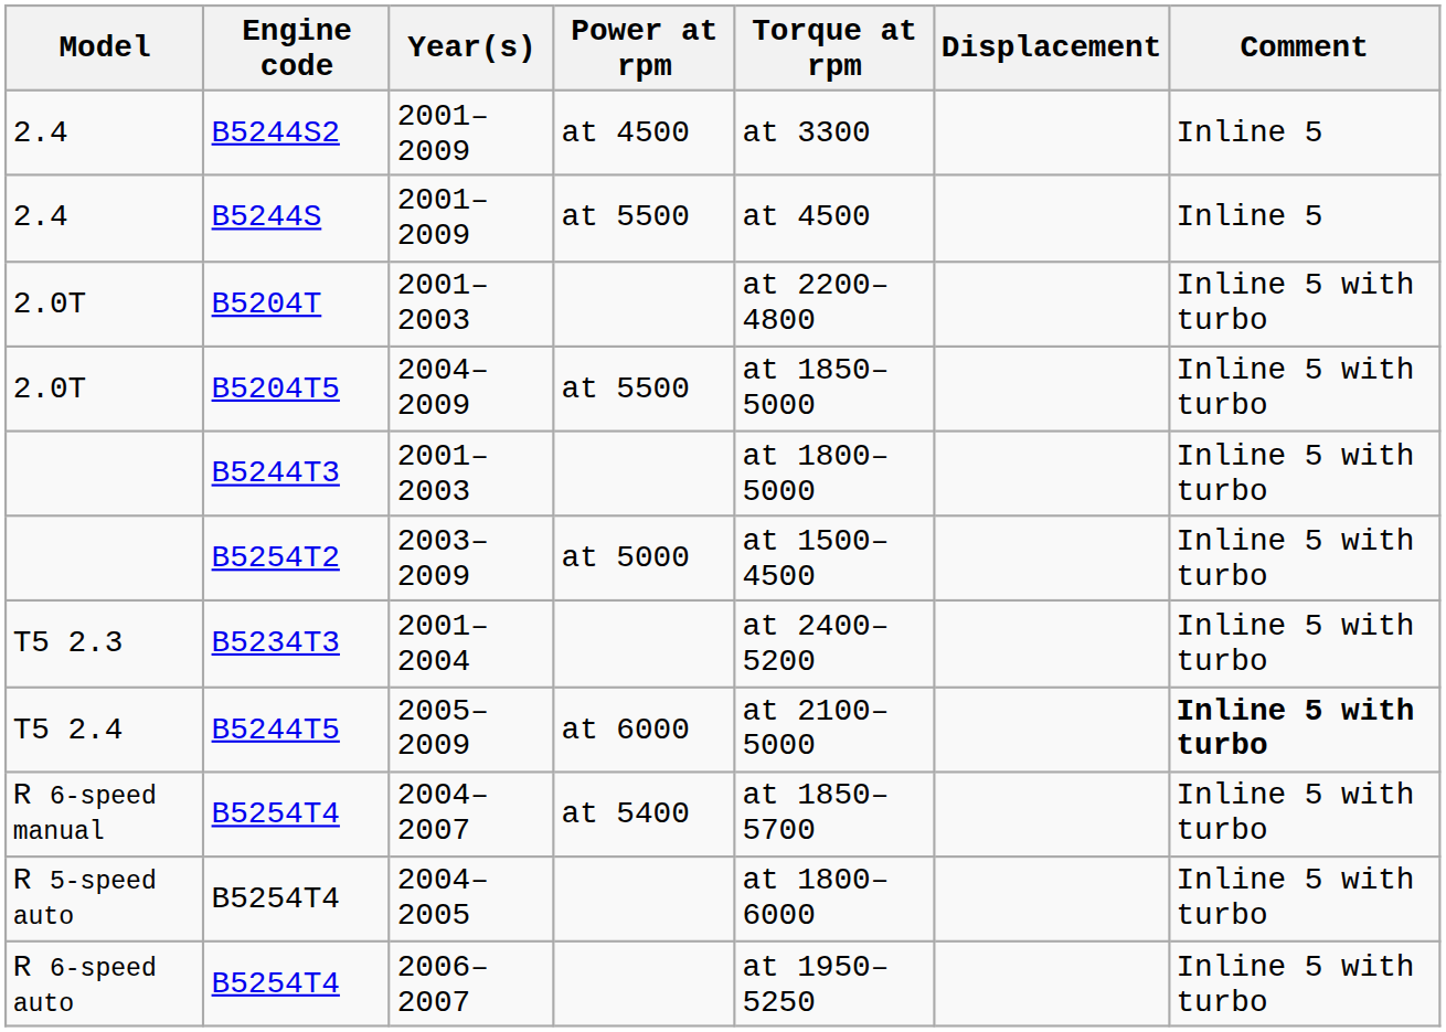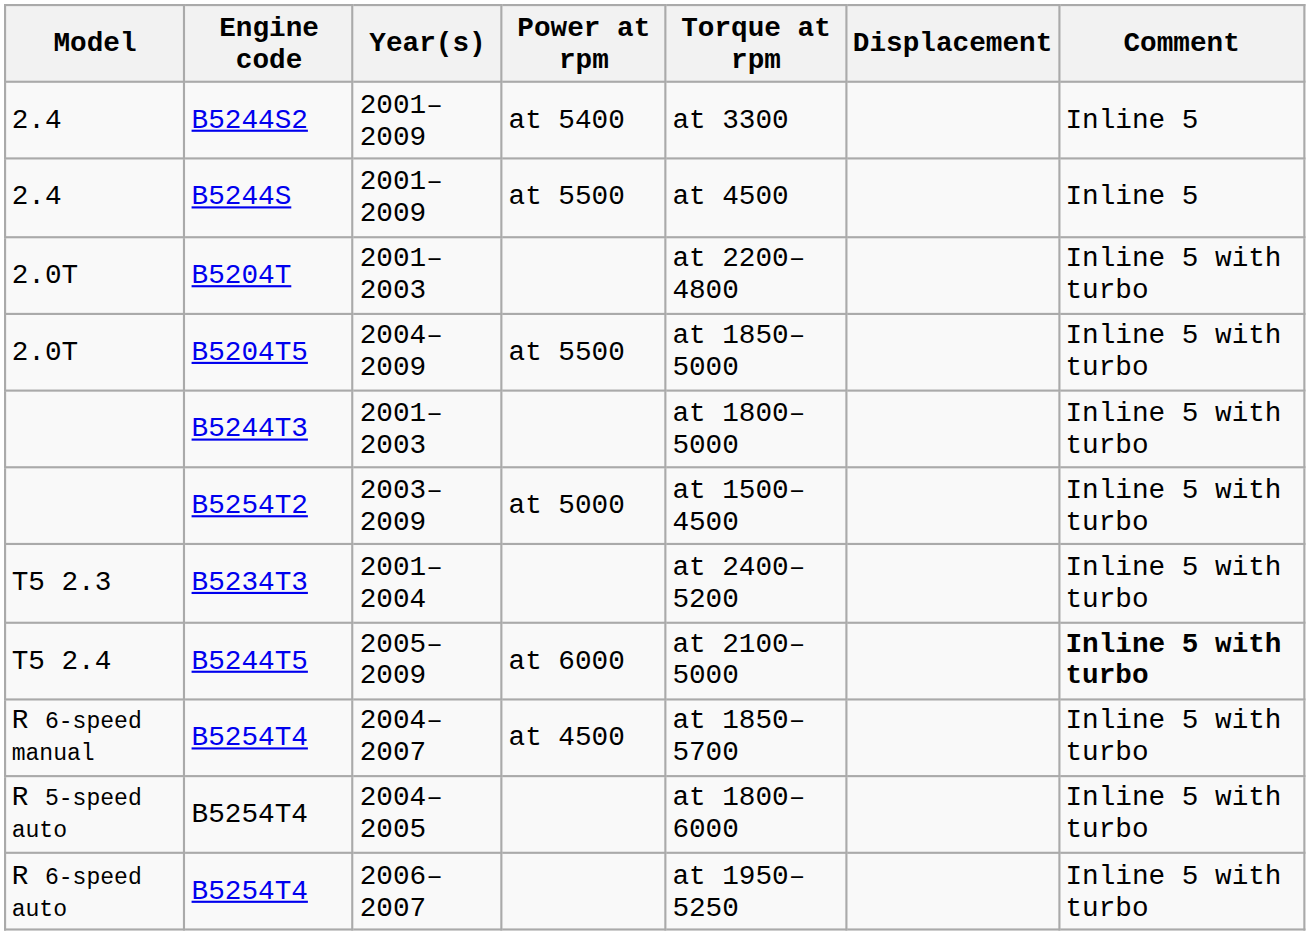 <table class="wikitable collapsible sortable">
 <tr>
 <th>Model</th>
 <th>Engine code</th>
 <th>Year(s)</th>
 <th>Power at rpm</th>
 <th>Torque at rpm</th>
 <th>Displacement</th>
 <th>Comment</th>
 </tr>
 <tr>
 <td>2.4</td>
 <td><a href='#'>B5244S2</a></td>
 <td>2001–2009</td>
-<td> at 4500</td>
+<td> at 5400</td>
 <td> at 3300</td>
 <td></td>
 <td>Inline 5</td>
 </tr>
 <tr>
 <td>2.4</td>
 <td><a href='#'>B5244S</a></td>
 <td>2001–2009</td>
 <td> at 5500</td>
 <td> at 4500</td>
 <td></td>
 <td>Inline 5</td>
 </tr>
 <tr>
 <td>2.0T</td>
 <td><a href='#'>B5204T</a></td>
 <td>2001–2003</td>
 <td></td>
 <td> at 2200–4800</td>
 <td></td>
 <td>Inline 5 with turbo</td>
 </tr>
 <tr>
 <td>2.0T</td>
 <td><a href='#'>B5204T5</a></td>
 <td>2004–2009</td>
 <td> at 5500</td>
 <td> at 1850–5000</td>
 <td></td>
 <td>Inline 5 with turbo</td>
 </tr>
 <tr>
 <td></td>
 <td><a href='#'>B5244T3</a></td>
 <td>2001–2003</td>
 <td></td>
 <td> at 1800–5000</td>
 <td></td>
 <td>Inline 5 with turbo</td>
 </tr>
 <tr>
 <td></td>
 <td><a href='#'>B5254T2</a></td>
 <td>2003–2009</td>
 <td> at 5000</td>
 <td> at 1500–4500</td>
 <td></td>
 <td>Inline 5 with turbo</td>
 </tr>
 <tr>
 <td>T5 2.3</td>
 <td><a href='#'>B5234T3</a></td>
 <td>2001–2004</td>
 <td></td>
 <td> at 2400–5200</td>
 <td></td>
 <td>Inline 5 with turbo</td>
 </tr>
 <tr>
 <td>T5 2.4</td>
 <td><a href='#'>B5244T5</a></td>
 <td>2005–2009</td>
 <td> at 6000</td>
 <td> at 2100–5000</td>
 <td></td>
 <td><strong>Inline 5 with turbo</strong></td>
 </tr>
 <tr>
 <td>R <small>6-speed manual</small></td>
 <td><a href='#'>B5254T4</a></td>
 <td>2004–2007</td>
-<td> at 5400</td>
+<td> at 4500</td>
 <td> at 1850–5700</td>
 <td></td>
 <td>Inline 5 with turbo</td>
 </tr>
 <tr>
 <td>R <small>5-speed auto</small></td>
 <td>B5254T4</td>
 <td>2004–2005</td>
 <td></td>
 <td> at 1800–6000</td>
 <td></td>
 <td>Inline 5 with turbo</td>
 </tr>
 <tr>
 <td>R <small>6-speed auto</small></td>
 <td><a href='#'>B5254T4</a></td>
 <td>2006–2007</td>
 <td></td>
 <td> at 1950–5250</td>
 <td></td>
 <td>Inline 5 with turbo</td>
 </tr>
 </table>
